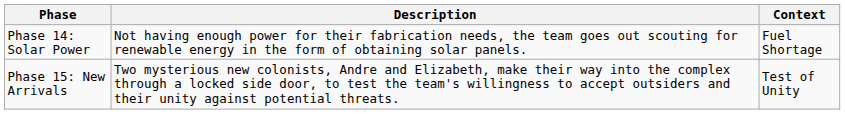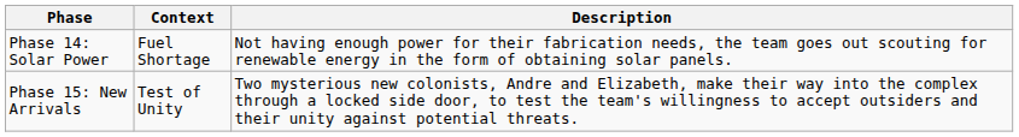 <table class="wikitable" border="1">
 <tr>
 <th>Phase</th>
+<th>Context</th>
 <th>Description</th>
-<th>Context</th>
 </tr>
 <tr>
 <td>Phase 14: Solar Power</td>
+<td>Fuel Shortage</td>
 <td>Not having enough power for their fabrication needs, the team goes out scouting for renewable energy in the form of obtaining solar panels.</td>
-<td>Fuel Shortage</td>
 </tr>
 <tr>
 <td>Phase 15: New Arrivals</td>
+<td>Test of Unity</td>
 <td>Two mysterious new colonists, Andre and Elizabeth, make their way into the complex through a locked side door, to test the team's willingness to accept outsiders and their unity against potential threats.</td>
-<td>Test of Unity</td>
 </tr>
 </table>
